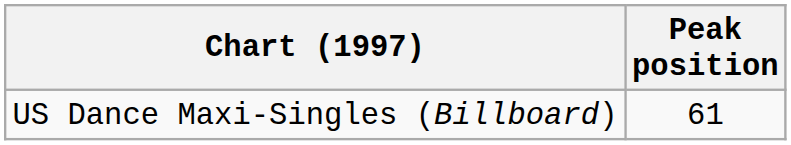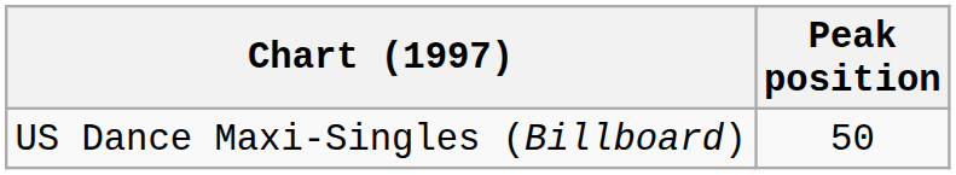 <table class="wikitable">
 <tr>
 <th>Chart (1997)</th>
 <th>Peak<br>position</th>
 </tr>
 <tr>
 <td>US Dance Maxi-Singles (<em>Billboard</em>)</td>
-<td align="center">61</td>
+<td align="center">50</td>
 </tr>
 </table>
